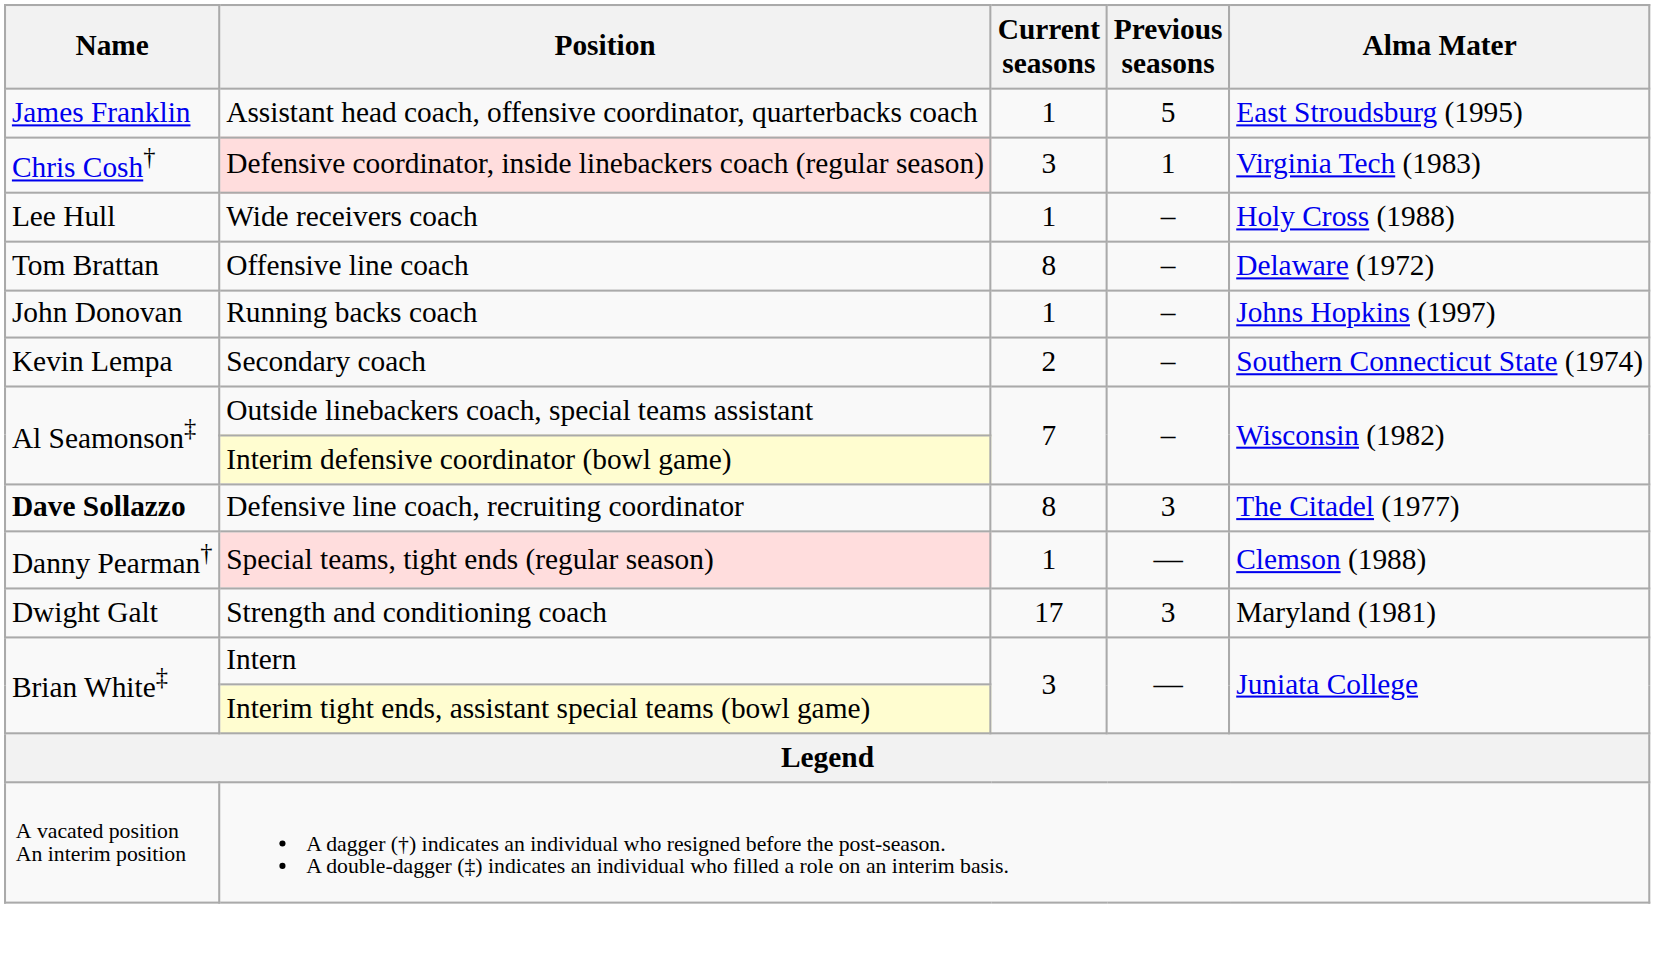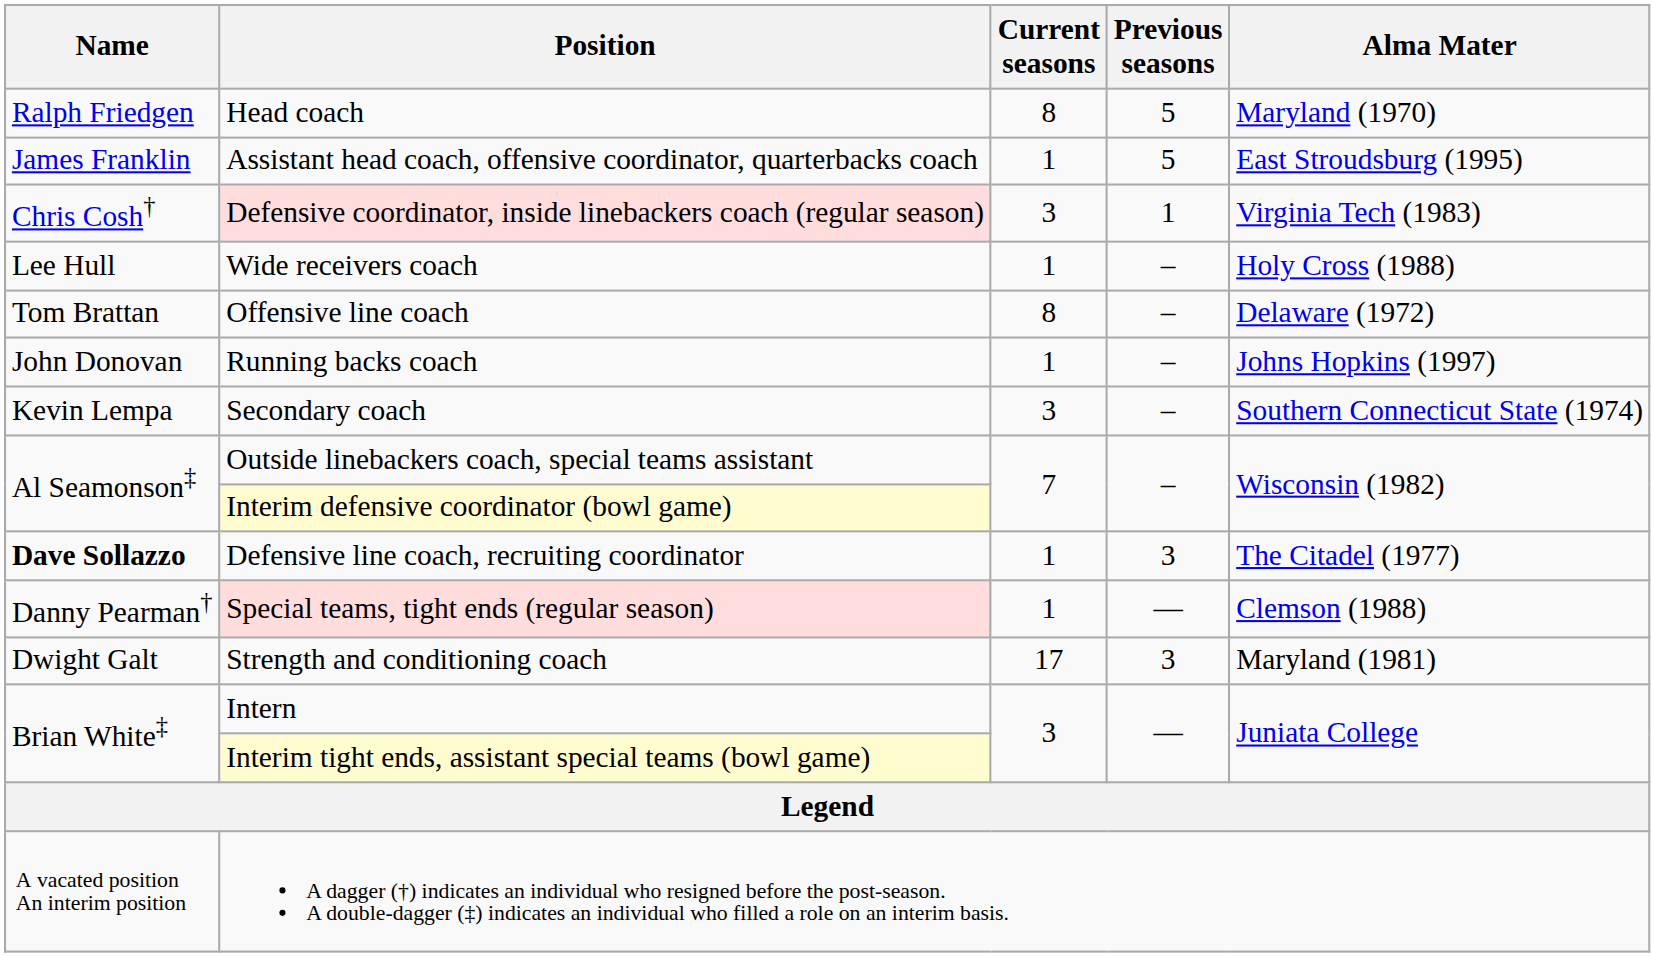 <table class="wikitable" border="1" style="font-size:90%;">
 <tr>
 <th>Name</th>
 <th>Position</th>
 <th>Current<br>seasons</th>
 <th>Previous<br>seasons</th>
 <th>Alma Mater</th>
+</tr>
+<tr>
+<td><a href='#'>Ralph Friedgen</a></td>
+<td>Head coach</td>
+<td align=center>8</td>
+<td align=center>5</td>
+<td><a href='#'>Maryland</a> (1970)</td>
 </tr>
 <tr>
 <td><a href='#'>James Franklin</a></td>
 <td>Assistant head coach, offensive coordinator, quarterbacks coach</td>
 <td align=center>1</td>
 <td align=center>5</td>
 <td><a href='#'>East Stroudsburg</a> (1995)</td>
 </tr>
 <tr>
 <td><a href='#'>Chris Cosh</a><sup>†</sup></td>
 <td bgcolor="#ffdddd">Defensive coordinator, inside linebackers coach (regular season)</td>
 <td align=center>3</td>
 <td align=center>1</td>
 <td><a href='#'>Virginia Tech</a> (1983)</td>
 </tr>
 <tr>
 <td>Lee Hull</td>
 <td>Wide receivers coach</td>
 <td align=center>1</td>
 <td align=center>–</td>
 <td><a href='#'>Holy Cross</a> (1988)</td>
 </tr>
 <tr>
 <td>Tom Brattan</td>
 <td>Offensive line coach</td>
 <td align=center>8</td>
 <td align=center>–</td>
 <td><a href='#'>Delaware</a> (1972)</td>
 </tr>
 <tr>
 <td>John Donovan</td>
 <td>Running backs coach</td>
 <td align=center>1</td>
 <td align=center>–</td>
 <td><a href='#'>Johns Hopkins</a> (1997)</td>
 </tr>
 <tr>
 <td>Kevin Lempa</td>
 <td>Secondary coach</td>
-<td align=center>2</td>
+<td align=center>3</td>
 <td align=center>–</td>
 <td><a href='#'>Southern Connecticut State</a> (1974)</td>
 </tr>
 <tr>
 <td rowspan=2>Al Seamonson<sup>‡</sup></td>
 <td>Outside linebackers coach, special teams assistant</td>
 <td rowspan=2 align=center>7</td>
 <td rowspan=2 align=center>–</td>
 <td rowspan=2><a href='#'>Wisconsin</a> (1982)</td>
 </tr>
 <tr>
 <td bgcolor="#FFFDD0">Interim defensive coordinator (bowl game)</td>
 </tr>
 <tr>
 <td><strong>Dave Sollazzo</strong></td>
 <td>Defensive line coach, recruiting coordinator</td>
-<td align=center>8</td>
+<td align=center>1</td>
 <td align=center>3</td>
 <td><a href='#'>The Citadel</a> (1977)</td>
 </tr>
 <tr>
 <td>Danny Pearman<sup>†</sup></td>
 <td bgcolor="#ffdddd">Special teams, tight ends (regular season)</td>
 <td align=center>1</td>
 <td align=center>—</td>
 <td><a href='#'>Clemson</a> (1988)</td>
 </tr>
 <tr>
 <td>Dwight Galt</td>
 <td>Strength and conditioning coach</td>
 <td align=center>17</td>
 <td align=center>3</td>
 <td>Maryland (1981)</td>
 </tr>
 <tr>
 <td rowspan=2>Brian White<sup>‡</sup></td>
 <td>Intern</td>
 <td rowspan=2 align=center>3</td>
 <td rowspan=2 align=center>—</td>
 <td rowspan=2><a href='#'>Juniata College</a></td>
 </tr>
 <tr>
 <td bgcolor="#FFFDD0">Interim tight ends, assistant special teams (bowl game)</td>
 </tr>
 <tr>
 <th colspan=5>Legend</th>
 </tr>
 <tr>
 <td style="font-size: 8pt;" colspan=1 text-align=left;> A vacated position<br>  An interim position</td>
 <td style="font-size: 8pt;" colspan=4><br><ul><li>A dagger (†) indicates an individual who resigned before the post-season.</li><li>A double-dagger (‡) indicates an individual who filled a role on an interim basis.</li></ul></td>
 </tr>
 </table>
